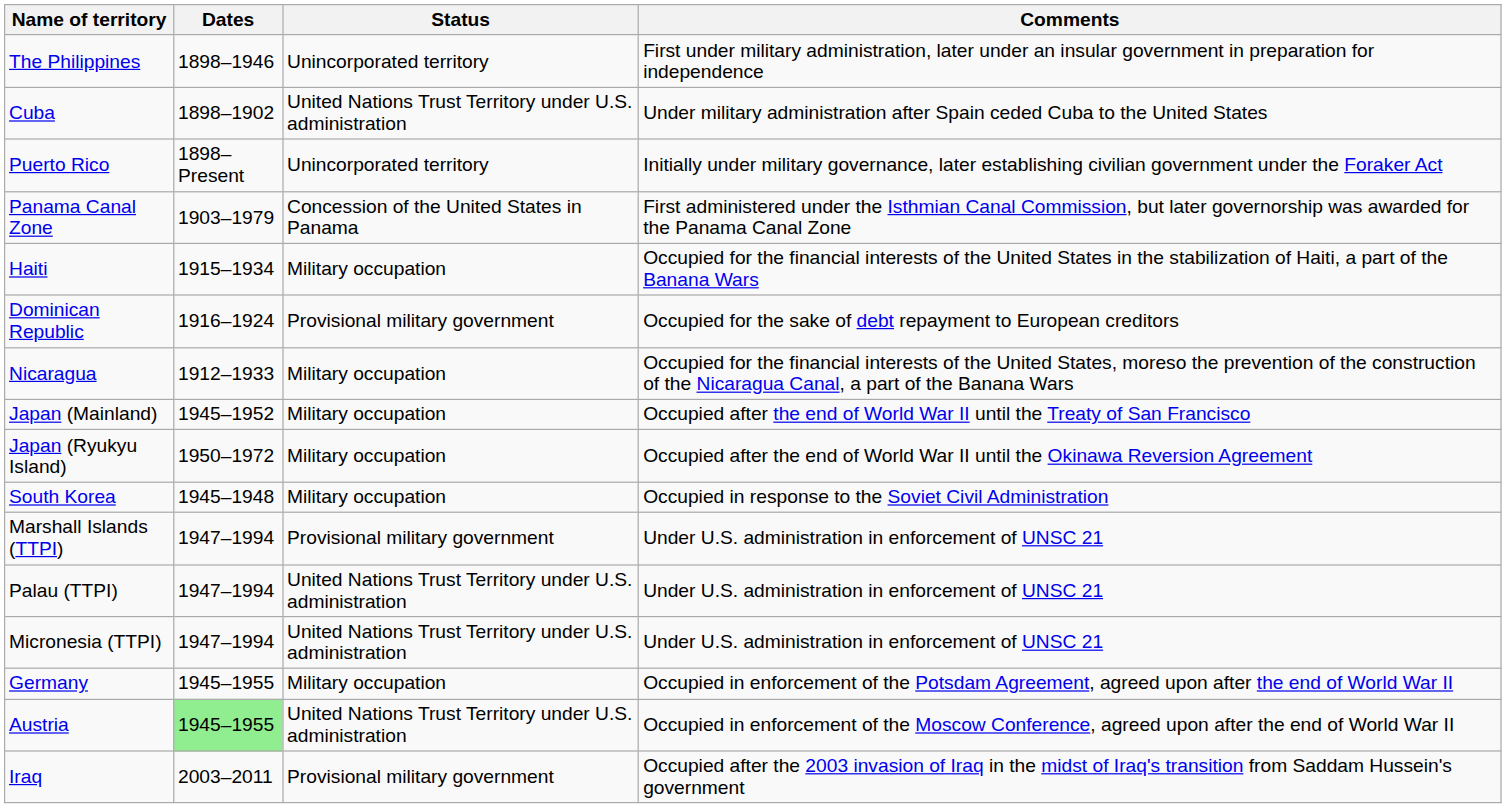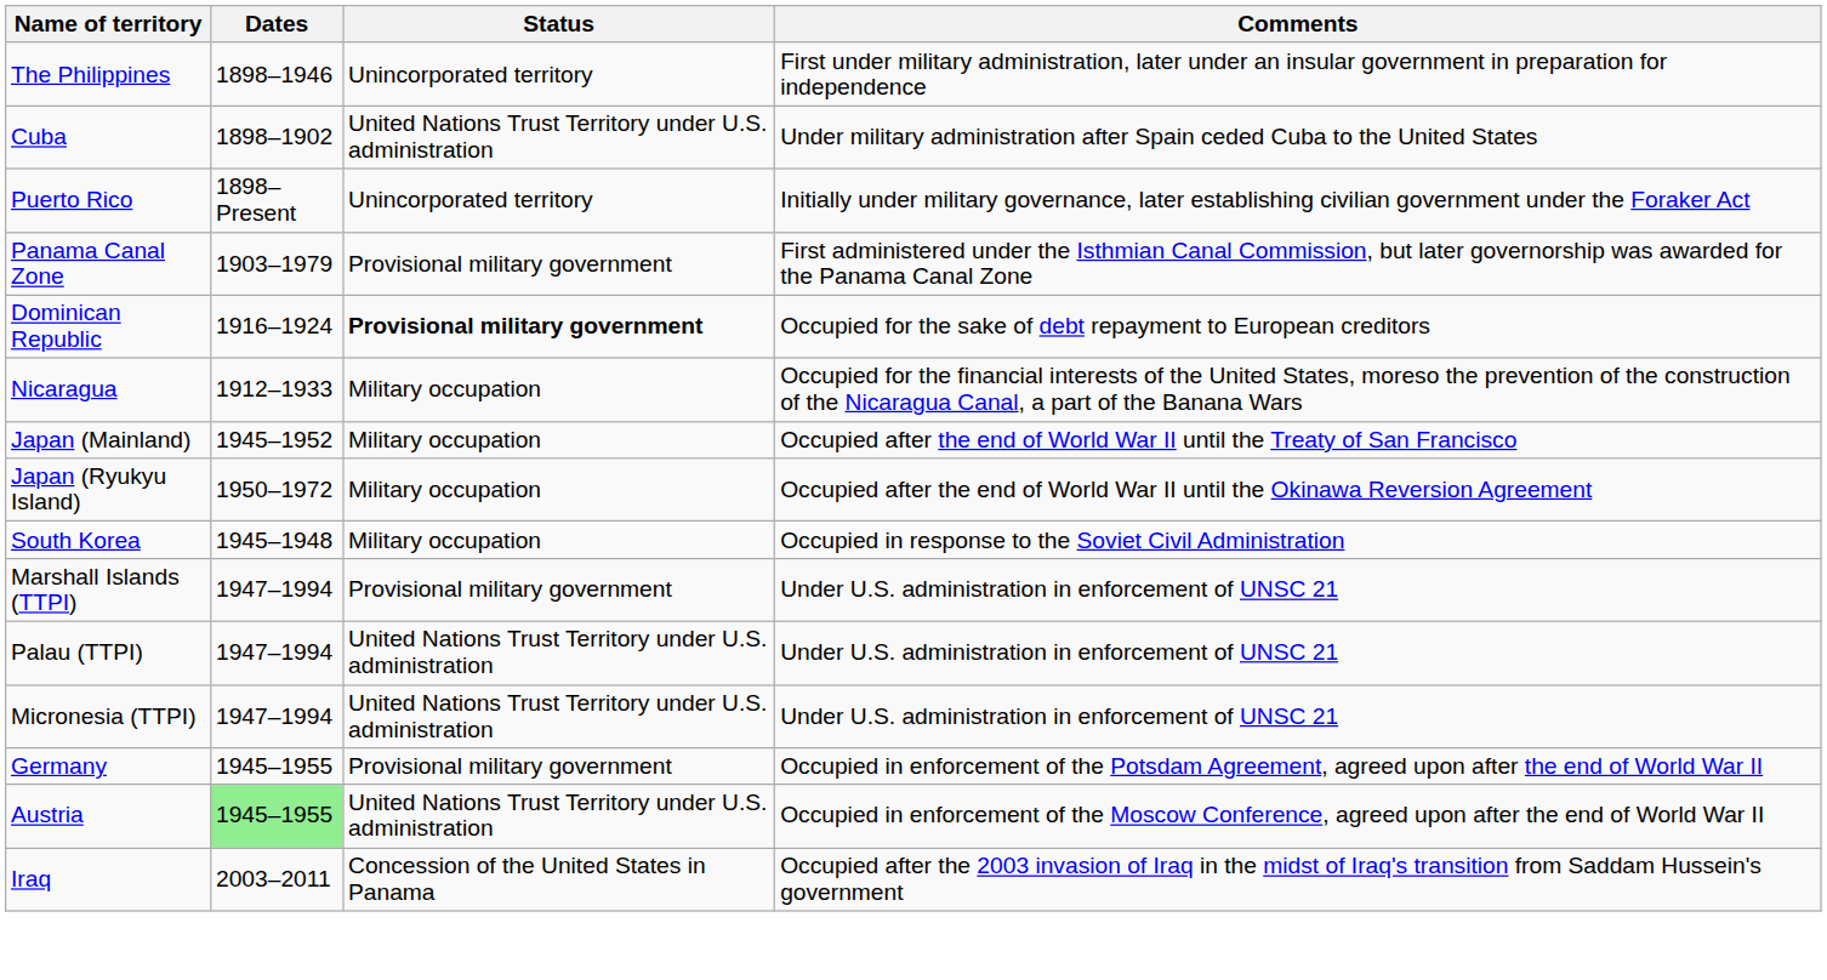 <table class="wikitable">
 <tr>
 <th>Name of territory</th>
 <th>Dates</th>
 <th>Status</th>
 <th>Comments</th>
 </tr>
 <tr>
 <td><a href='#'>The Philippines</a></td>
 <td>1898–1946</td>
 <td>Unincorporated territory</td>
 <td>First under military administration, later under an insular government in preparation for independence</td>
 </tr>
 <tr>
 <td><a href='#'>Cuba</a></td>
 <td>1898–1902</td>
 <td>United Nations Trust Territory under U.S. administration</td>
 <td>Under military administration after Spain ceded Cuba to the United States</td>
 </tr>
 <tr>
 <td><a href='#'>Puerto Rico</a></td>
 <td>1898–Present</td>
 <td>Unincorporated territory</td>
 <td>Initially under military governance, later establishing civilian government under the <a href='#'>Foraker Act</a></td>
 </tr>
 <tr>
 <td><a href='#'>Panama Canal Zone</a></td>
 <td>1903–1979</td>
-<td>Concession of the United States in Panama</td>
+<td>Provisional military government</td>
 <td>First administered under the <a href='#'>Isthmian Canal Commission</a>, but later governorship was awarded for the Panama Canal Zone</td>
-</tr>
-<tr>
-<td><a href='#'>Haiti</a></td>
-<td>1915–1934</td>
-<td>Military occupation</td>
-<td>Occupied for the financial interests of the United States in the stabilization of Haiti, a part of the <a href='#'>Banana Wars</a></td>
 </tr>
 <tr>
 <td><a href='#'>Dominican Republic</a></td>
 <td>1916–1924</td>
-<td>Provisional military government</td>
+<td><strong>Provisional military government</strong></td>
 <td>Occupied for the sake of <a href='#'>debt</a> repayment to European creditors</td>
 </tr>
 <tr>
 <td><a href='#'>Nicaragua</a></td>
 <td>1912–1933</td>
 <td>Military occupation</td>
 <td>Occupied for the financial interests of the United States, moreso the prevention of the construction of the <a href='#'>Nicaragua Canal</a>, a part of the Banana Wars</td>
 </tr>
 <tr>
 <td><a href='#'>Japan</a> (Mainland)</td>
 <td>1945–1952</td>
 <td>Military occupation</td>
 <td>Occupied after <a href='#'>the end of World War II</a> until the <a href='#'>Treaty of San Francisco</a></td>
 </tr>
 <tr>
 <td><a href='#'>Japan</a> (Ryukyu Island)</td>
 <td>1950–1972</td>
 <td>Military occupation</td>
 <td>Occupied after the end of World War II until the <a href='#'>Okinawa Reversion Agreement</a></td>
 </tr>
 <tr>
 <td><a href='#'>South Korea</a></td>
 <td>1945–1948</td>
 <td>Military occupation</td>
 <td>Occupied in response to the <a href='#'>Soviet Civil Administration</a></td>
 </tr>
 <tr>
 <td>Marshall Islands (<a href='#'>TTPI</a>)</td>
 <td>1947–1994</td>
 <td>Provisional military government</td>
 <td>Under U.S. administration in enforcement of <a href='#'>UNSC 21</a></td>
 </tr>
 <tr>
 <td>Palau (TTPI)</td>
 <td>1947–1994</td>
 <td>United Nations Trust Territory under U.S. administration</td>
 <td>Under U.S. administration in enforcement of <a href='#'>UNSC 21</a></td>
 </tr>
 <tr>
 <td>Micronesia (TTPI)</td>
 <td>1947–1994</td>
 <td>United Nations Trust Territory under U.S. administration</td>
 <td>Under U.S. administration in enforcement of <a href='#'>UNSC 21</a></td>
 </tr>
 <tr>
 <td><a href='#'>Germany</a></td>
 <td>1945–1955</td>
-<td>Military occupation</td>
+<td>Provisional military government</td>
 <td>Occupied in enforcement of the <a href='#'>Potsdam Agreement</a>, agreed upon after <a href='#'>the end of World War II</a></td>
 </tr>
 <tr>
 <td><a href='#'>Austria</a></td>
 <td style="background: lightgreen;">1945–1955</td>
 <td>United Nations Trust Territory under U.S. administration</td>
 <td>Occupied in enforcement of the <a href='#'>Moscow Conference</a>, agreed upon after the end of World War II</td>
 </tr>
 <tr>
 <td><a href='#'>Iraq</a></td>
 <td>2003–2011</td>
-<td>Provisional military government</td>
+<td>Concession of the United States in Panama</td>
 <td>Occupied after the <a href='#'>2003 invasion of Iraq</a> in the <a href='#'>midst of Iraq's transition</a> from Saddam Hussein's government</td>
 </tr>
 </table>
